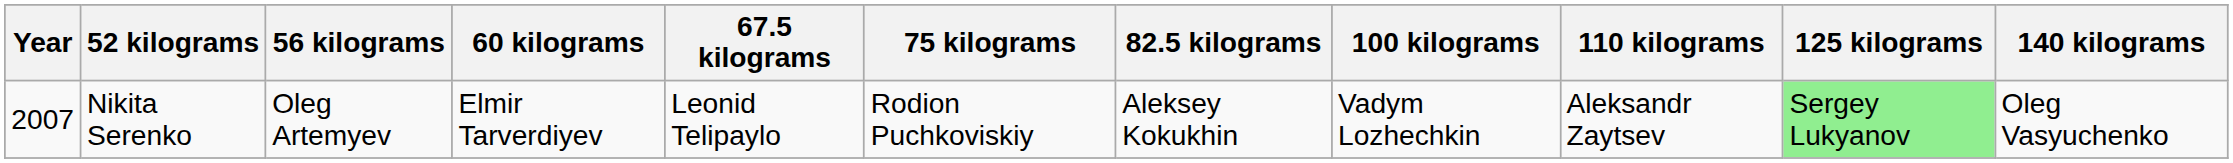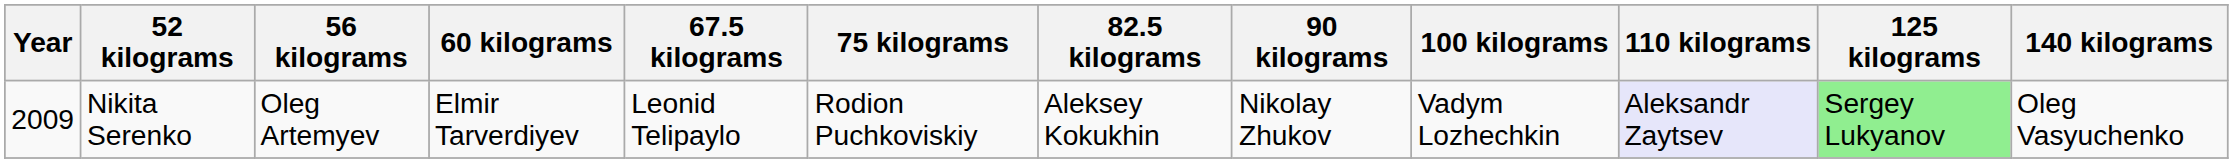 <table class="sortable wikitable" style="margin:auto;">
 <tr>
 <th>Year</th>
 <th>52 kilograms</th>
 <th>56 kilograms</th>
 <th>60 kilograms</th>
 <th>67.5 kilograms</th>
 <th>75 kilograms</th>
 <th>82.5 kilograms</th>
+<th>90 kilograms</th>
 <th>100 kilograms</th>
 <th>110 kilograms</th>
 <th>125 kilograms</th>
 <th>140 kilograms</th>
 </tr>
 <tr>
-<td>2007</td>
+<td>2009</td>
 <td> Nikita Serenko</td>
 <td> Oleg Artemyev</td>
 <td> Elmir Tarverdiyev</td>
 <td> Leonid Telipaylo</td>
 <td> Rodion Puchkoviskiy</td>
 <td> Aleksey Kokukhin</td>
+<td> Nikolay Zhukov</td>
 <td> Vadym Lozhechkin</td>
-<td> Aleksandr Zaytsev</td>
+<td style="background: lavender;"> Aleksandr Zaytsev</td>
 <td style="background: lightgreen;"> Sergey Lukyanov</td>
 <td> Oleg Vasyuchenko</td>
 </tr>
 </table>
